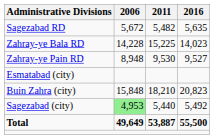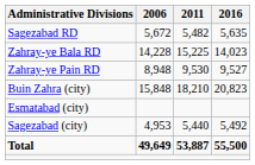 <table class="wikitable">
 <tr>
 <th>Administrative Divisions</th>
 <th>2006</th>
 <th>2011</th>
 <th>2016</th>
 </tr>
 <tr>
 <td><a href='#'>Sagezabad RD</a></td>
 <td style="text-align: right;">5,672</td>
 <td style="text-align: right;">5,482</td>
 <td style="text-align: right;">5,635</td>
 </tr>
 <tr>
 <td><a href='#'>Zahray-ye Bala RD</a></td>
 <td style="text-align: right;">14,228</td>
 <td style="text-align: right;">15,225</td>
 <td style="text-align: right;">14,023</td>
 </tr>
 <tr>
 <td><a href='#'>Zahray-ye Pain RD</a></td>
 <td style="text-align: right;">8,948</td>
 <td style="text-align: right;">9,530</td>
 <td style="text-align: right;">9,527</td>
 </tr>
 <tr>
+<td><a href='#'>Buin Zahra</a> (city)</td>
+<td style="text-align: right;">15,848</td>
+<td style="text-align: right;">18,210</td>
+<td style="text-align: right;">20,823</td>
+</tr>
+<tr>
 <td><a href='#'>Esmatabad</a> (city)</td>
 <td style="text-align: right;"></td>
 <td style="text-align: right;"></td>
 <td style="text-align: right;"></td>
 </tr>
 <tr>
-<td><a href='#'>Buin Zahra</a> (city)</td>
-<td style="text-align: right;">15,848</td>
-<td style="text-align: right;">18,210</td>
-<td style="text-align: right;">20,823</td>
-</tr>
-<tr>
 <td><a href='#'>Sagezabad</a> (city)</td>
-<td style="background: lightgreen; text-align: right;">4,953</td>
+<td style="text-align: right;">4,953</td>
 <td style="text-align: right;">5,440</td>
 <td style="text-align: right;">5,492</td>
 </tr>
 <tr>
 <td><strong>Total</strong></td>
 <td style="text-align: right;"><strong>49,649</strong></td>
 <td style="text-align: right;"><strong>53,887</strong></td>
 <td style="text-align: right;"><strong>55,500</strong></td>
 </tr>
 <tr>
 <td colspan=4></td>
 </tr>
 </table>
